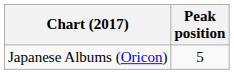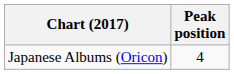 <table class="wikitable">
 <tr>
 <th>Chart (2017)</th>
 <th>Peak<br>position</th>
 </tr>
 <tr>
 <td>Japanese Albums (<a href='#'>Oricon</a>)</td>
-<td align="center">5</td>
+<td align="center">4</td>
 </tr>
 </table>
